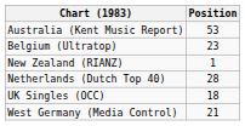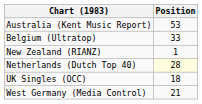 <table class="wikitable sortable">
 <tr>
 <th>Chart (1983)</th>
 <th>Position</th>
 </tr>
 <tr>
 <td>Australia (Kent Music Report)</td>
 <td align="center">53</td>
 </tr>
 <tr>
 <td>Belgium (Ultratop)</td>
-<td align="center">23</td>
+<td align="center">33</td>
 </tr>
 <tr>
 <td>New Zealand (RIANZ)</td>
 <td align="center">1</td>
 </tr>
 <tr>
 <td>Netherlands (Dutch Top 40)</td>
-<td align="center">28</td>
+<td align="center" style="background: lightyellow;">28</td>
 </tr>
 <tr>
 <td>UK Singles (OCC)</td>
 <td align="center">18</td>
 </tr>
 <tr>
 <td>West Germany (Media Control)</td>
 <td align="center">21</td>
 </tr>
 </table>
